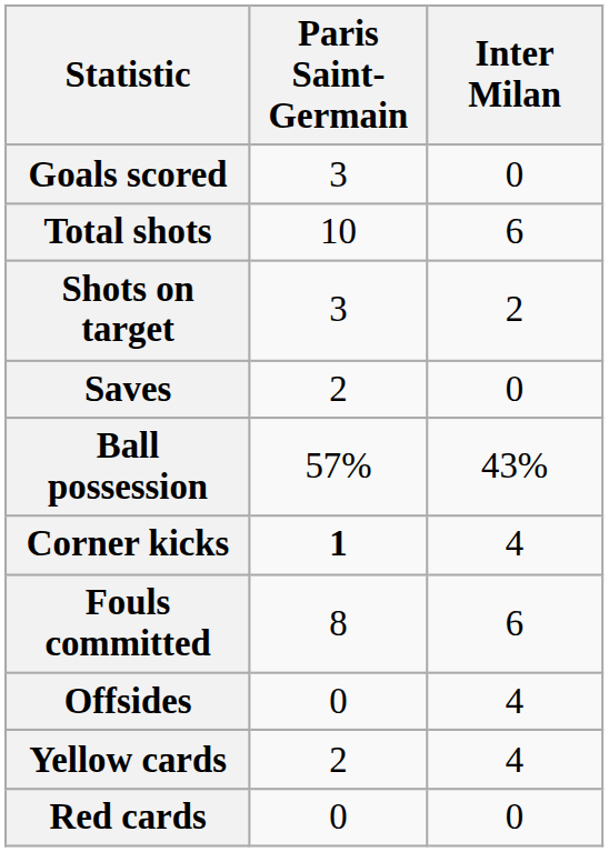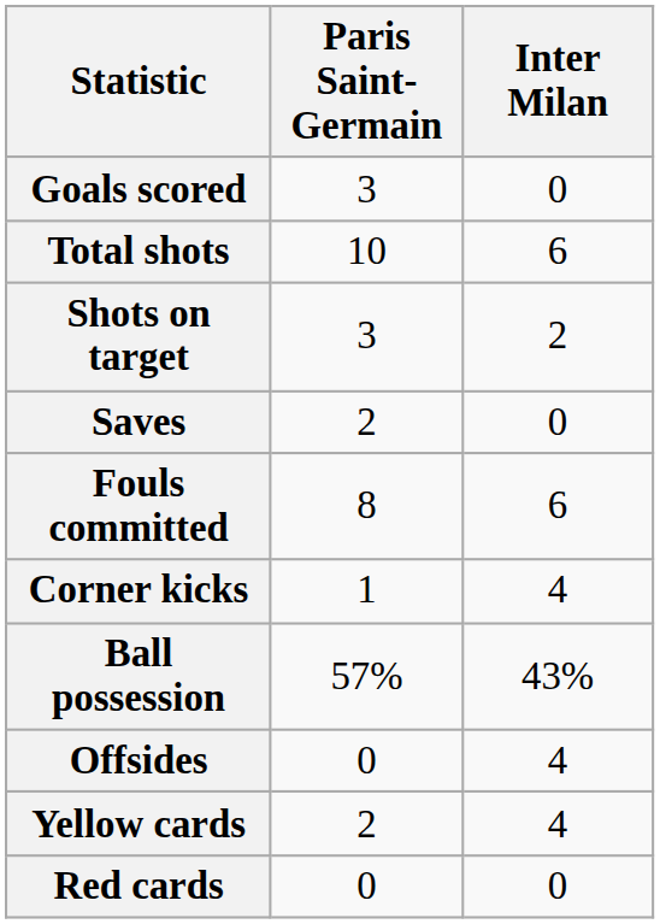 <table class="wikitable plainrowheaders" style="text-align:center">
 <tr>
 <th scope="col" style="width:100px">Statistic</th>
 <th scope="col" style="width:70px">Paris Saint-Germain</th>
 <th scope="col" style="width:70px">Inter Milan</th>
 </tr>
 <tr>
 <th scope=row>Goals scored</th>
 <td>3</td>
 <td>0</td>
 </tr>
 <tr>
 <th scope=row>Total shots</th>
 <td>10</td>
 <td>6</td>
 </tr>
 <tr>
 <th scope=row>Shots on target</th>
 <td>3</td>
 <td>2</td>
 </tr>
 <tr>
 <th scope=row>Saves</th>
 <td>2</td>
 <td>0</td>
 </tr>
 <tr>
+<th scope=row>Fouls committed</th>
+<td>8</td>
+<td>6</td>
+</tr>
+<tr>
+<th scope=row>Corner kicks</th>
+<td>1</td>
+<td>4</td>
+</tr>
+<tr>
 <th scope=row>Ball possession</th>
 <td>57%</td>
 <td>43%</td>
-</tr>
-<tr>
-<th scope=row>Corner kicks</th>
-<td><strong>1</strong></td>
-<td>4</td>
-</tr>
-<tr>
-<th scope=row>Fouls committed</th>
-<td>8</td>
-<td>6</td>
 </tr>
 <tr>
 <th scope=row>Offsides</th>
 <td>0</td>
 <td>4</td>
 </tr>
 <tr>
 <th scope=row>Yellow cards</th>
 <td>2</td>
 <td>4</td>
 </tr>
 <tr>
 <th scope=row>Red cards</th>
 <td>0</td>
 <td>0</td>
 </tr>
 </table>
